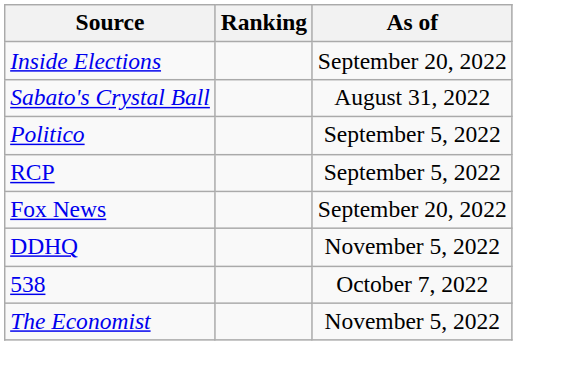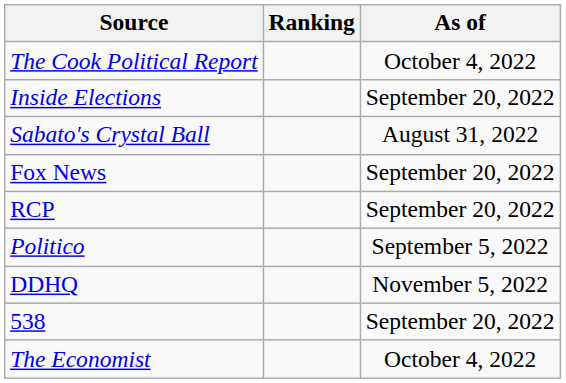 <table class="wikitable" style="text-align:center">
 <tr>
 <th>Source</th>
 <th>Ranking</th>
 <th>As of</th>
+</tr>
+<tr>
+<td align=left><em><a href='#'>The Cook Political Report</a></em></td>
+<td></td>
+<td>October 4, 2022</td>
 </tr>
 <tr>
 <td align=left><em><a href='#'>Inside Elections</a></em></td>
 <td></td>
 <td>September 20, 2022</td>
 </tr>
 <tr>
 <td align=left><em><a href='#'>Sabato's Crystal Ball</a></em></td>
 <td></td>
 <td>August 31, 2022</td>
 </tr>
 <tr>
-<td align="left"><em><a href='#'>Politico</a></em></td>
+<td align=left><a href='#'>Fox News</a></td>
 <td></td>
-<td>September 5, 2022</td>
+<td>September 20, 2022</td>
 </tr>
 <tr>
 <td align="left"><a href='#'>RCP</a></td>
 <td></td>
-<td>September 5, 2022</td>
+<td>September 20, 2022</td>
 </tr>
 <tr>
-<td align=left><a href='#'>Fox News</a></td>
+<td align="left"><em><a href='#'>Politico</a></em></td>
 <td></td>
-<td>September 20, 2022</td>
+<td>September 5, 2022</td>
 </tr>
 <tr>
 <td align="left"><a href='#'>DDHQ</a></td>
 <td></td>
 <td>November 5, 2022</td>
 </tr>
 <tr>
 <td align="left"><a href='#'>538</a></td>
 <td></td>
-<td>October 7, 2022</td>
+<td>September 20, 2022</td>
 </tr>
 <tr>
 <td align="left"><em><a href='#'>The Economist</a></em></td>
 <td></td>
-<td>November 5, 2022</td>
+<td>October 4, 2022</td>
 </tr>
 </table>
